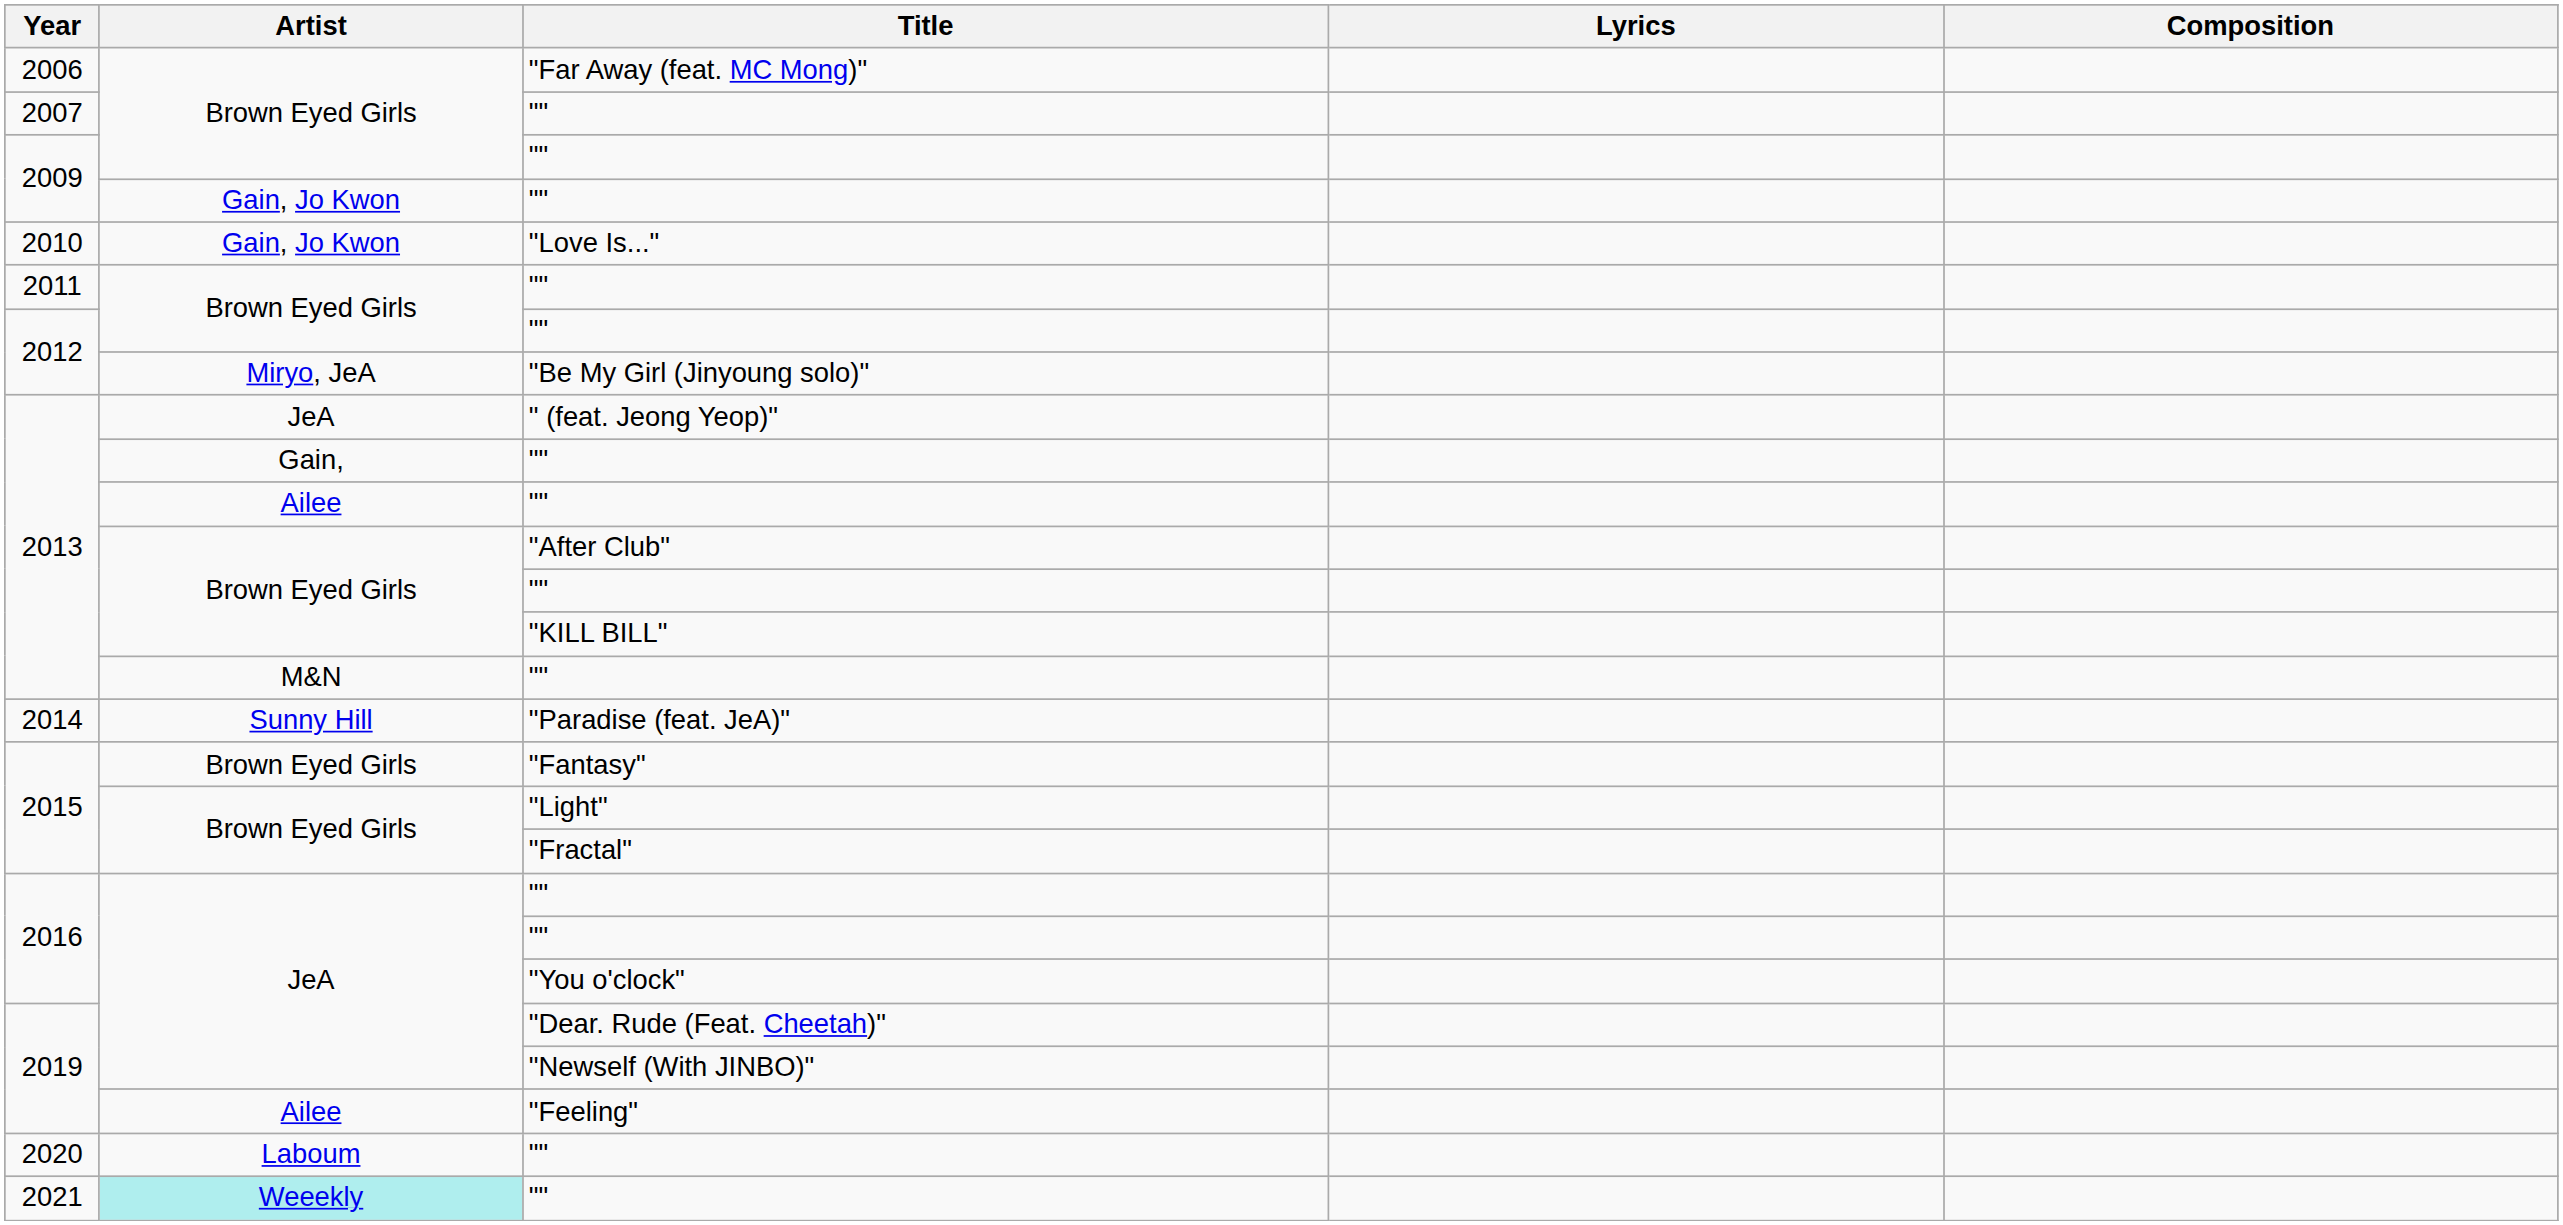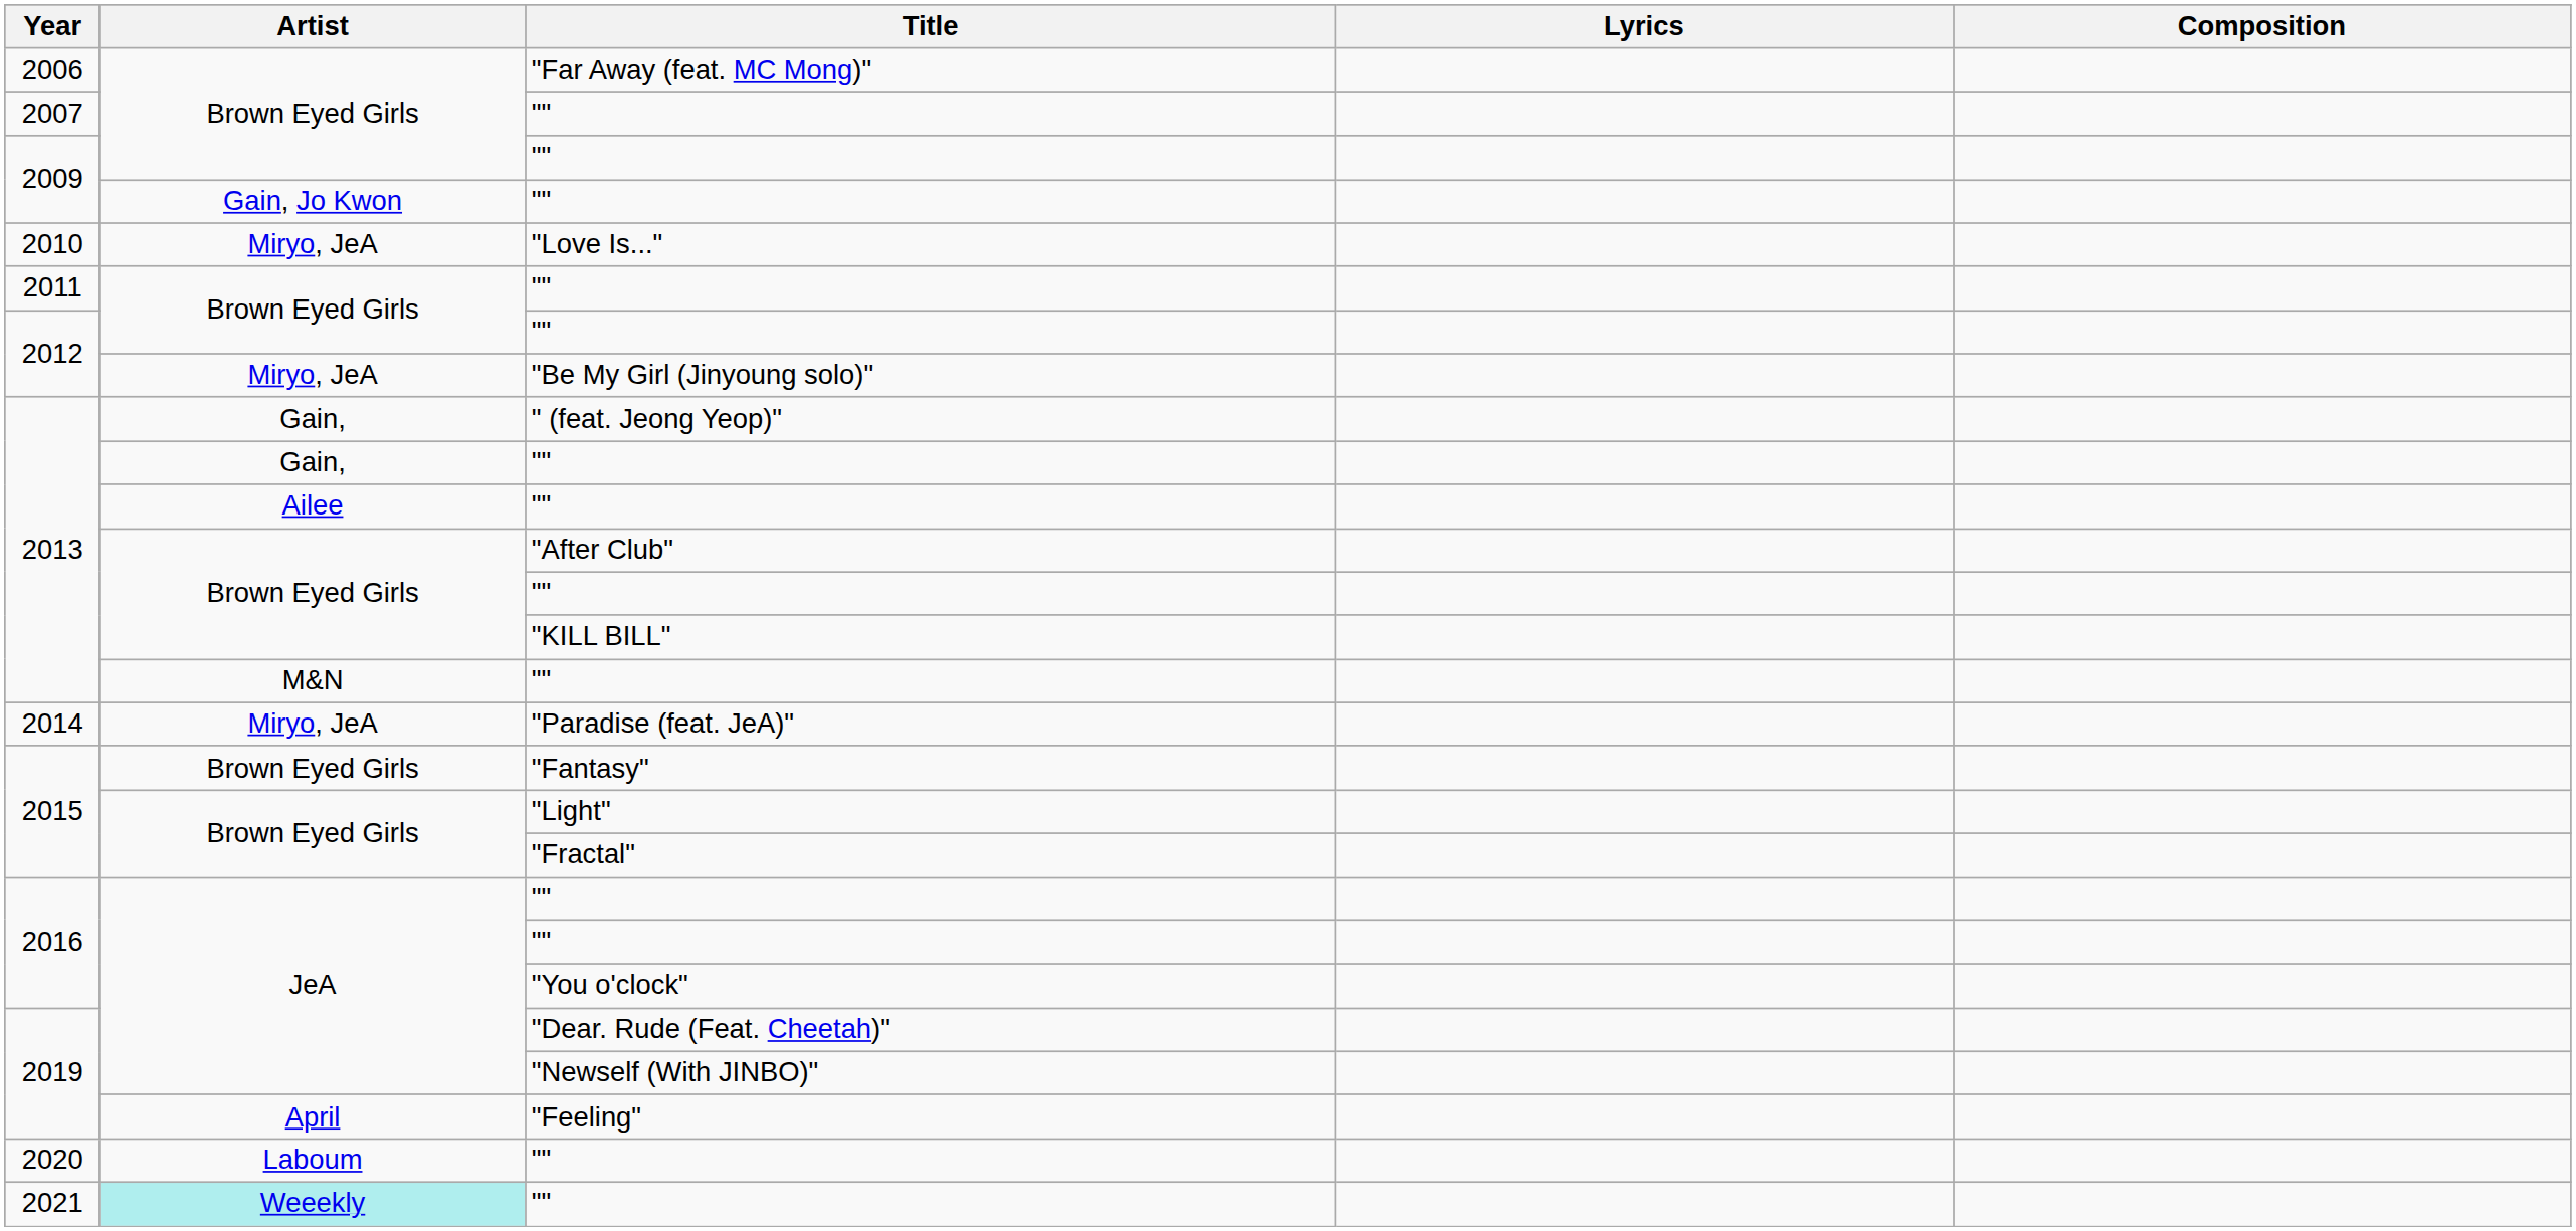 <table class="wikitable" style="text-align:center">
 <tr>
 <th rowspan="1" style="width:3em">Year</th>
 <th rowspan="1" style="width:15em">Artist</th>
 <th rowspan="1" style="width:29em">Title</th>
 <th rowspan="1" style="width:22em">Lyrics</th>
 <th rowspan="1" style="width:22em">Composition</th>
 </tr>
 <tr>
 <td>2006</td>
 <td rowspan="3" style="text-align:center">Brown Eyed Girls</td>
 <td style="text-align:left">"Far Away (feat. <a href='#'>MC Mong</a>)"</td>
 <td></td>
 <td></td>
 </tr>
 <tr>
 <td>2007</td>
 <td style="text-align:left">"" </td>
 <td></td>
 <td></td>
 </tr>
 <tr>
 <td rowspan="2">2009</td>
 <td style="text-align:left">"" </td>
 <td></td>
 <td></td>
 </tr>
 <tr>
 <td style="text-align:center"><a href='#'>Gain</a>, <a href='#'>Jo Kwon</a></td>
 <td style="text-align:left">"" </td>
 <td></td>
 <td></td>
 </tr>
 <tr>
 <td>2010</td>
-<td style="text-align:center"><a href='#'>Gain</a>, <a href='#'>Jo Kwon</a></td>
+<td style="text-align:center"><a href='#'>Miryo</a>, JeA</td>
 <td style="text-align:left">"Love Is..."</td>
 <td></td>
 <td></td>
 </tr>
 <tr>
 <td>2011</td>
 <td rowspan="2" style="text-align:center">Brown Eyed Girls</td>
 <td style="text-align:left">"" </td>
 <td></td>
 <td></td>
 </tr>
 <tr>
 <td rowspan="2">2012</td>
 <td style="text-align:left">"" </td>
 <td></td>
 <td></td>
 </tr>
 <tr>
 <td style="text-align:center"><a href='#'>Miryo</a>, JeA</td>
 <td style="text-align:left">"Be My Girl (Jinyoung solo)"</td>
 <td></td>
 <td></td>
 </tr>
 <tr>
 <td rowspan="7">2013</td>
-<td style="text-align:center">JeA</td>
+<td style="text-align:center">Gain, </td>
 <td style="text-align:left">" (feat. Jeong Yeop)" </td>
 <td></td>
 <td></td>
 </tr>
 <tr>
 <td style="text-align:center">Gain, </td>
 <td style="text-align:left">"" </td>
 <td></td>
 <td></td>
 </tr>
 <tr>
 <td style="text-align:center"><a href='#'>Ailee</a></td>
 <td style="text-align:left">"" </td>
 <td></td>
 <td></td>
 </tr>
 <tr>
 <td rowspan="3" style="text-align:center">Brown Eyed Girls</td>
 <td style="text-align:left">"After Club"</td>
 <td></td>
 <td></td>
 </tr>
 <tr>
 <td style="text-align:left">"" </td>
 <td></td>
 <td></td>
 </tr>
 <tr>
 <td style="text-align:left">"KILL BILL"</td>
 <td></td>
 <td></td>
 </tr>
 <tr>
 <td style="text-align:center">M&N</td>
 <td style="text-align:left">"" </td>
 <td></td>
 <td></td>
 </tr>
 <tr>
 <td>2014</td>
-<td style="text-align:center"><a href='#'>Sunny Hill</a></td>
+<td style="text-align:center"><a href='#'>Miryo</a>, JeA</td>
 <td style="text-align:left">"Paradise (feat. JeA)"</td>
 <td></td>
 <td></td>
 </tr>
 <tr>
 <td rowspan="3">2015</td>
 <td style="text-align:center">Brown Eyed Girls</td>
 <td style="text-align:left">"Fantasy"</td>
 <td></td>
 <td></td>
 </tr>
 <tr>
 <td rowspan="2" style="text-align:center">Brown Eyed Girls</td>
 <td style="text-align:left">"Light"</td>
 <td></td>
 <td></td>
 </tr>
 <tr>
 <td style="text-align:left">"Fractal"</td>
 <td></td>
 <td></td>
 </tr>
 <tr>
 <td rowspan="3">2016</td>
 <td rowspan="5" style="text-align:center">JeA</td>
 <td style="text-align:left">"" </td>
 <td></td>
 <td></td>
 </tr>
 <tr>
 <td style="text-align:left">"" </td>
 <td></td>
 <td></td>
 </tr>
 <tr>
 <td style="text-align:left">"You o'clock"</td>
 <td></td>
 <td></td>
 </tr>
 <tr>
 <td rowspan="3">2019</td>
 <td style="text-align:left">"Dear. Rude (Feat. <a href='#'>Cheetah</a>)"</td>
 <td></td>
 <td></td>
 </tr>
 <tr>
 <td style="text-align:left">"Newself (With JINBO)"</td>
 <td></td>
 <td></td>
 </tr>
 <tr>
-<td style="text-align:center"><a href='#'>Ailee</a></td>
+<td style="text-align:center"><a href='#'>April</a></td>
 <td style="text-align:left">"Feeling"</td>
 <td></td>
 <td></td>
 </tr>
 <tr>
 <td>2020</td>
 <td style="text-align:center"><a href='#'>Laboum</a></td>
 <td style="text-align:left">"" </td>
 <td></td>
 <td></td>
 </tr>
 <tr>
 <td>2021</td>
 <td style="background: paleturquoise; text-align:center"><a href='#'>Weeekly</a></td>
 <td style="text-align:left">"" </td>
 <td></td>
 <td></td>
 </tr>
 </table>
